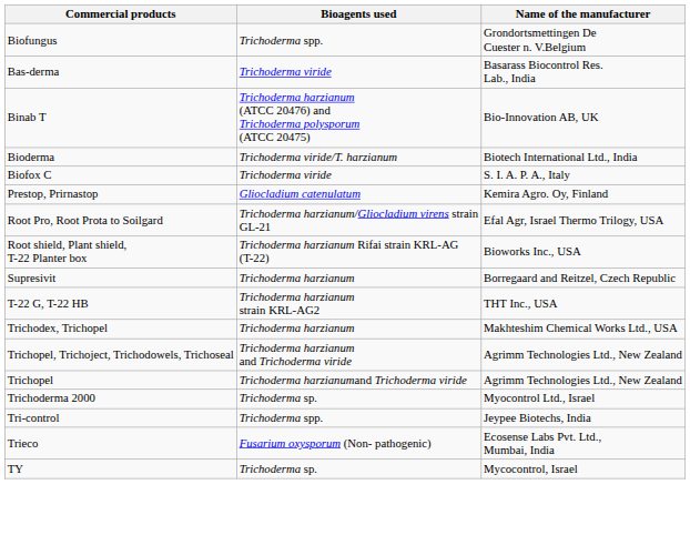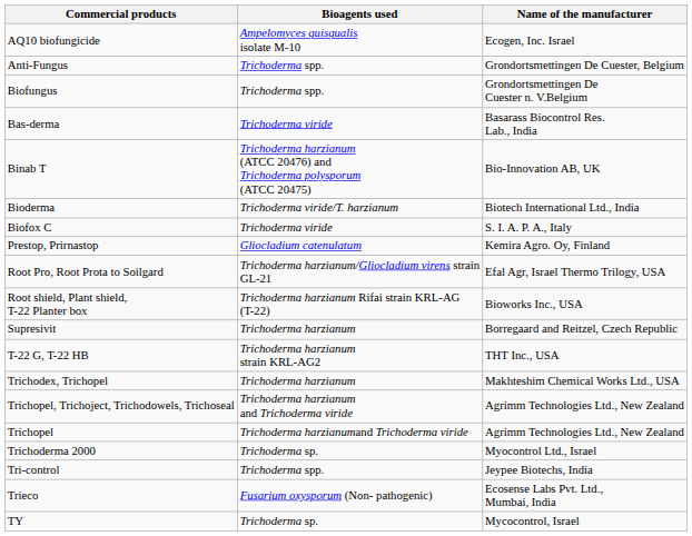 <table class="wikitable">
 <tr>
 <th>Commercial products</th>
 <th>Bioagents used</th>
 <th>Name of the manufacturer</th>
+</tr>
+<tr>
+<td>AQ10 biofungicide</td>
+<td><em><a href='#'>Ampelomyces quisqualis</a></em><br>isolate M-10</td>
+<td>Ecogen, Inc. Israel</td>
+</tr>
+<tr>
+<td>Anti-Fungus</td>
+<td><em><a href='#'>Trichoderma</a></em> spp.</td>
+<td>Grondortsmettingen De Cuester, Belgium</td>
 </tr>
 <tr>
 <td>Biofungus</td>
 <td><em>Trichoderma</em> spp.</td>
 <td>Grondortsmettingen De<br>Cuester n. V.Belgium</td>
 </tr>
 <tr>
 <td>Bas-derma</td>
 <td><em><a href='#'>Trichoderma viride</a></em></td>
 <td>Basarass Biocontrol Res.<br>Lab., India</td>
 </tr>
 <tr>
 <td>Binab T</td>
 <td><em><a href='#'>Trichoderma harzianum</a></em><br>(ATCC 20476) and<br><em><a href='#'>Trichoderma polysporum</a></em><br>(ATCC 20475)</td>
 <td>Bio-Innovation AB, UK</td>
 </tr>
 <tr>
 <td>Bioderma</td>
 <td><em>Trichoderma viride/T. harzianum</em></td>
 <td>Biotech International Ltd., India</td>
 </tr>
 <tr>
 <td>Biofox C</td>
 <td><em>Trichoderma viride</em></td>
 <td>S. I. A. P. A., Italy</td>
 </tr>
 <tr>
 <td>Prestop, Prirnastop</td>
 <td><em><a href='#'>Gliocladium catenulatum</a></em></td>
 <td>Kemira Agro. Oy, Finland</td>
 </tr>
 <tr>
 <td>Root Pro, Root Prota to Soilgard</td>
 <td><em>Trichoderma harzianum/<a href='#'>Gliocladium virens</a></em> strain<br>GL-21</td>
 <td>Efal Agr, Israel Thermo Trilogy, USA</td>
 </tr>
 <tr>
 <td>Root shield, Plant shield,<br>T-22 Planter box</td>
 <td><em>Trichoderma harzianum</em> Rifai strain KRL-AG<br>(T-22)</td>
 <td>Bioworks Inc., USA</td>
 </tr>
 <tr>
 <td>Supresivit</td>
 <td><em>Trichoderma harzianum</em></td>
 <td>Borregaard and Reitzel, Czech Republic</td>
 </tr>
 <tr>
 <td>T-22 G, T-22 HB</td>
 <td><em>Trichoderma harzianum</em><br>strain KRL-AG2</td>
 <td>THT Inc., USA</td>
 </tr>
 <tr>
 <td>Trichodex, Trichopel</td>
 <td><em>Trichoderma harzianum</em></td>
 <td>Makhteshim Chemical Works Ltd., USA</td>
 </tr>
 <tr>
 <td>Trichopel, Trichoject, Trichodowels, Trichoseal</td>
 <td><em>Trichoderma harzianum</em><br>and <em>Trichoderma viride</em></td>
 <td>Agrimm Technologies Ltd., New Zealand</td>
 </tr>
 <tr>
 <td>Trichopel</td>
 <td><em>Trichoderma harzianum</em>and <em>Trichoderma viride</em></td>
 <td>Agrimm Technologies Ltd., New Zealand</td>
 </tr>
 <tr>
 <td>Trichoderma 2000</td>
 <td><em>Trichoderma</em> sp.</td>
 <td>Myocontrol Ltd., Israel</td>
 </tr>
 <tr>
 <td>Tri-control</td>
 <td><em>Trichoderma</em> spp.</td>
 <td>Jeypee Biotechs, India</td>
 </tr>
 <tr>
 <td>Trieco</td>
 <td><em><a href='#'>Fusarium oxysporum</a></em> (Non- pathogenic)</td>
 <td>Ecosense Labs Pvt. Ltd.,<br>Mumbai, India</td>
 </tr>
 <tr>
 <td>TY</td>
 <td><em>Trichoderma</em> sp.</td>
 <td>Mycocontrol, Israel</td>
 </tr>
 </table>
